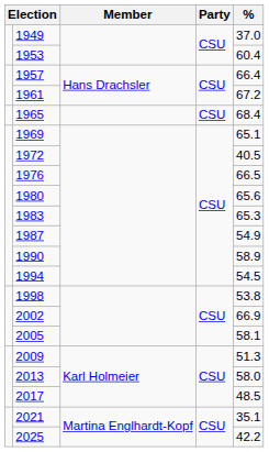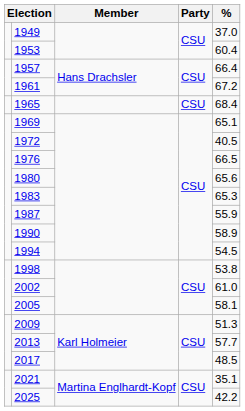 <table class=wikitable>
 <tr>
 <th colspan=2>Election</th>
 <th>Member</th>
 <th>Party</th>
 <th>%</th>
 </tr>
 <tr>
 <td rowspan=2 bgcolor=></td>
 <td><a href='#'>1949</a></td>
 <td rowspan=2></td>
 <td rowspan=2><a href='#'>CSU</a></td>
 <td align=right>37.0</td>
 </tr>
 <tr>
 <td><a href='#'>1953</a></td>
 <td align=right>60.4</td>
 </tr>
 <tr>
 <td rowspan=2 bgcolor=></td>
 <td><a href='#'>1957</a></td>
 <td rowspan=2><a href='#'>Hans Drachsler</a></td>
 <td rowspan=2><a href='#'>CSU</a></td>
 <td align=right>66.4</td>
 </tr>
 <tr>
 <td><a href='#'>1961</a></td>
 <td align=right>67.2</td>
 </tr>
 <tr>
 <td bgcolor=></td>
 <td><a href='#'>1965</a></td>
 <td></td>
 <td><a href='#'>CSU</a></td>
 <td align=right>68.4</td>
 </tr>
 <tr>
 <td rowspan=8 bgcolor=></td>
 <td><a href='#'>1969</a></td>
 <td rowspan=8></td>
 <td rowspan=8><a href='#'>CSU</a></td>
 <td align=right>65.1</td>
 </tr>
 <tr>
 <td><a href='#'>1972</a></td>
 <td align=right>40.5</td>
 </tr>
 <tr>
 <td><a href='#'>1976</a></td>
 <td align=right>66.5</td>
 </tr>
 <tr>
 <td><a href='#'>1980</a></td>
 <td align=right>65.6</td>
 </tr>
 <tr>
 <td><a href='#'>1983</a></td>
 <td align=right>65.3</td>
 </tr>
 <tr>
 <td><a href='#'>1987</a></td>
-<td align=right>54.9</td>
+<td align=right>55.9</td>
 </tr>
 <tr>
 <td><a href='#'>1990</a></td>
 <td align=right>58.9</td>
 </tr>
 <tr>
 <td><a href='#'>1994</a></td>
 <td align=right>54.5</td>
 </tr>
 <tr>
 <td rowspan=3 bgcolor=></td>
 <td><a href='#'>1998</a></td>
 <td rowspan=3></td>
 <td rowspan=3><a href='#'>CSU</a></td>
 <td align=right>53.8</td>
 </tr>
 <tr>
 <td><a href='#'>2002</a></td>
-<td align=right>66.9</td>
+<td align=right>61.0</td>
 </tr>
 <tr>
 <td><a href='#'>2005</a></td>
 <td align=right>58.1</td>
 </tr>
 <tr>
 <td rowspan=3 bgcolor=></td>
 <td><a href='#'>2009</a></td>
 <td rowspan=3><a href='#'>Karl Holmeier</a></td>
 <td rowspan=3><a href='#'>CSU</a></td>
 <td align=right>51.3</td>
 </tr>
 <tr>
 <td><a href='#'>2013</a></td>
-<td align=right>58.0</td>
+<td align=right>57.7</td>
 </tr>
 <tr>
 <td><a href='#'>2017</a></td>
 <td align=right>48.5</td>
 </tr>
 <tr>
 <td rowspan=2 bgcolor=></td>
 <td><a href='#'>2021</a></td>
 <td rowspan=2><a href='#'>Martina Englhardt-Kopf</a></td>
 <td rowspan=2><a href='#'>CSU</a></td>
 <td align=right>35.1</td>
 </tr>
 <tr>
 <td><a href='#'>2025</a></td>
 <td align=right>42.2</td>
 </tr>
 </table>
